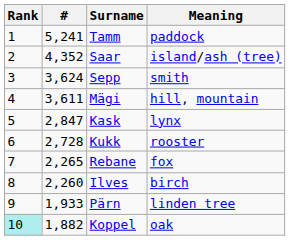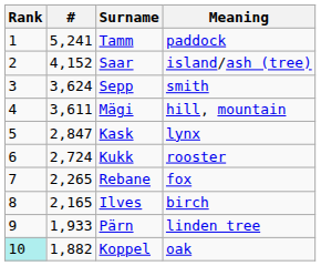 <table class="wikitable">
 <tr>
 <th>Rank</th>
 <th>#</th>
 <th>Surname</th>
 <th>Meaning</th>
 </tr>
 <tr>
 <td>1</td>
 <td>5,241</td>
 <td><a href='#'>Tamm</a></td>
 <td><a href='#'>paddock</a></td>
 </tr>
 <tr>
 <td>2</td>
-<td>4,352</td>
+<td>4,152</td>
 <td><a href='#'>Saar</a></td>
 <td><a href='#'>island</a>/<a href='#'>ash (tree)</a></td>
 </tr>
 <tr>
 <td>3</td>
 <td>3,624</td>
 <td><a href='#'>Sepp</a></td>
 <td><a href='#'>smith</a></td>
 </tr>
 <tr>
 <td>4</td>
 <td>3,611</td>
 <td><a href='#'>Mägi</a></td>
 <td><a href='#'>hill</a>, <a href='#'>mountain</a></td>
 </tr>
 <tr>
 <td>5</td>
 <td>2,847</td>
 <td><a href='#'>Kask</a></td>
 <td><a href='#'>lynx</a></td>
 </tr>
 <tr>
 <td>6</td>
-<td>2,728</td>
+<td>2,724</td>
 <td><a href='#'>Kukk</a></td>
 <td><a href='#'>rooster</a></td>
 </tr>
 <tr>
 <td>7</td>
 <td>2,265</td>
 <td><a href='#'>Rebane</a></td>
 <td><a href='#'>fox</a></td>
 </tr>
 <tr>
 <td>8</td>
-<td>2,260</td>
+<td>2,165</td>
 <td><a href='#'>Ilves</a></td>
 <td><a href='#'>birch</a></td>
 </tr>
 <tr>
 <td>9</td>
 <td>1,933</td>
 <td><a href='#'>Pärn</a></td>
 <td><a href='#'>linden tree</a></td>
 </tr>
 <tr>
 <td style="background: paleturquoise;">10</td>
 <td>1,882</td>
 <td><a href='#'>Koppel</a></td>
 <td><a href='#'>oak</a></td>
 </tr>
 </table>
